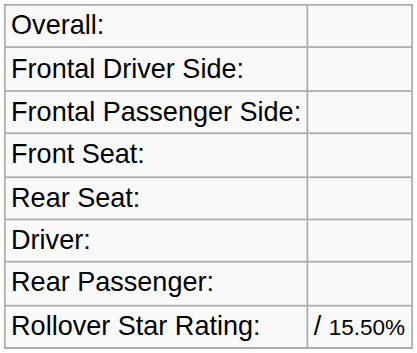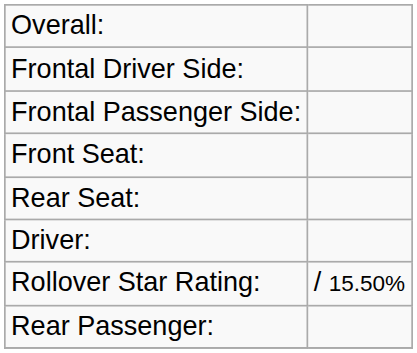 <table class="wikitable">
 <tr>
 <td>Overall:</td>
 <td></td>
 </tr>
 <tr>
 <td>Frontal Driver Side:</td>
 <td></td>
 </tr>
 <tr>
 <td>Frontal Passenger Side:</td>
 <td></td>
 </tr>
 <tr>
 <td>Front Seat:</td>
 <td></td>
 </tr>
 <tr>
 <td>Rear Seat:</td>
 <td></td>
 </tr>
 <tr>
 <td>Driver:</td>
 <td></td>
 </tr>
 <tr>
+<td>Rollover Star Rating:</td>
+<td> / <small>15.50%</small></td>
+</tr>
+<tr>
 <td>Rear Passenger:</td>
 <td></td>
 </tr>
 <tr>
-<td>Rollover Star Rating:</td>
-<td> / <small>15.50%</small></td>
-</tr>
-<tr>
 </tr>
 </table>
